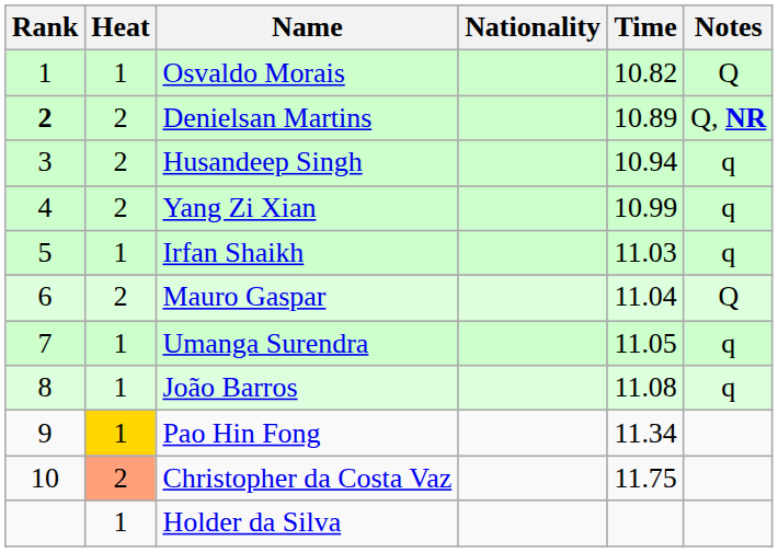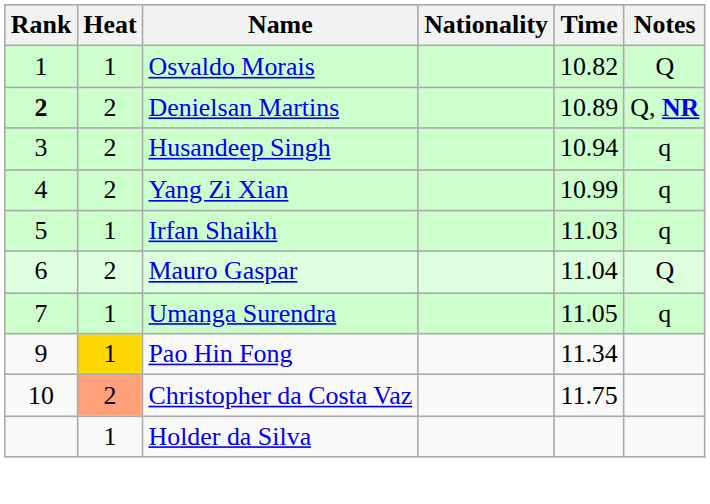 <table class="wikitable sortable" style="text-align:center">
 <tr>
 <th>Rank</th>
 <th>Heat</th>
 <th>Name</th>
 <th>Nationality</th>
 <th>Time</th>
 <th>Notes</th>
 </tr>
 <tr bgcolor=ccffcc>
 <td>1</td>
 <td>1</td>
 <td align=left><a href='#'>Osvaldo Morais</a></td>
 <td align=left></td>
 <td>10.82</td>
 <td>Q</td>
 </tr>
 <tr bgcolor=ccffcc>
 <td><strong>2</strong></td>
 <td>2</td>
 <td align=left><a href='#'>Denielsan Martins</a></td>
 <td align=left></td>
 <td>10.89</td>
 <td>Q, <strong><a href='#'>NR</a></strong></td>
 </tr>
 <tr bgcolor=ccffcc>
 <td>3</td>
 <td>2</td>
 <td align=left><a href='#'>Husandeep Singh</a></td>
 <td align=left></td>
 <td>10.94</td>
 <td>q</td>
 </tr>
 <tr bgcolor=ccffcc>
 <td>4</td>
 <td>2</td>
 <td align=left><a href='#'>Yang Zi Xian</a></td>
 <td align=left></td>
 <td>10.99</td>
 <td>q</td>
 </tr>
 <tr bgcolor=ccffcc>
 <td>5</td>
 <td>1</td>
 <td align=left><a href='#'>Irfan Shaikh</a></td>
 <td align=left></td>
 <td>11.03</td>
 <td>q</td>
 </tr>
 <tr bgcolor=ddffdd>
 <td>6</td>
 <td>2</td>
 <td align=left><a href='#'>Mauro Gaspar</a></td>
 <td align=left></td>
 <td>11.04</td>
 <td>Q</td>
 </tr>
 <tr bgcolor=ccffcc>
 <td>7</td>
 <td>1</td>
 <td align=left><a href='#'>Umanga Surendra</a></td>
 <td align=left></td>
 <td>11.05</td>
 <td>q</td>
 </tr>
-<tr bgcolor=ddffdd>
-<td>8</td>
-<td>1</td>
-<td align=left><a href='#'>João Barros</a></td>
-<td align=left></td>
-<td>11.08</td>
-<td>q</td>
-</tr>
 <tr>
 <td>9</td>
 <td style="background: gold;">1</td>
 <td align=left><a href='#'>Pao Hin Fong</a></td>
 <td align=left></td>
 <td>11.34</td>
 <td></td>
 </tr>
 <tr>
 <td>10</td>
 <td style="background: lightsalmon;">2</td>
 <td align=left><a href='#'>Christopher da Costa Vaz</a></td>
 <td align=left></td>
 <td>11.75</td>
 <td></td>
 </tr>
 <tr>
 <td></td>
 <td>1</td>
 <td align=left><a href='#'>Holder da Silva</a></td>
 <td align=left></td>
 <td></td>
 <td></td>
 </tr>
 </table>
